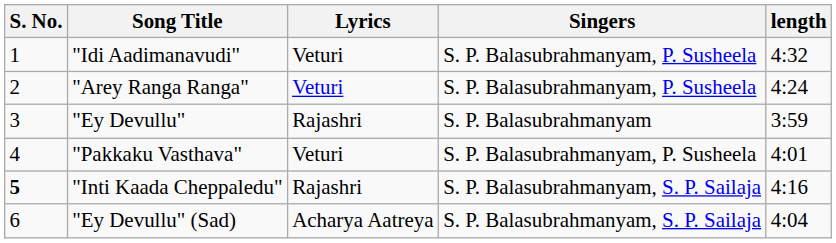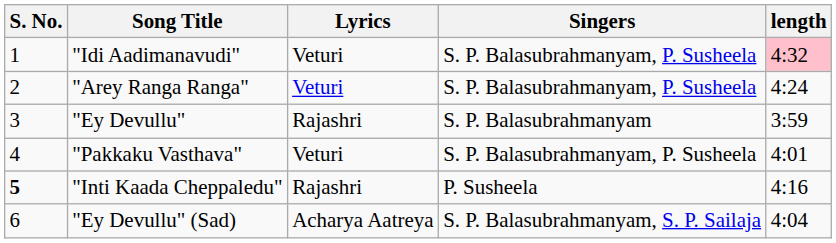 <table class="wikitable">
 <tr>
 <th>S. No.</th>
 <th>Song Title</th>
 <th>Lyrics</th>
 <th>Singers</th>
 <th>length</th>
 </tr>
 <tr>
 <td>1</td>
 <td>"Idi Aadimanavudi"</td>
 <td>Veturi</td>
 <td>S. P. Balasubrahmanyam, <a href='#'>P. Susheela</a></td>
-<td>4:32</td>
+<td style="background: pink;">4:32</td>
 </tr>
 <tr>
 <td>2</td>
 <td>"Arey Ranga Ranga"</td>
 <td><a href='#'>Veturi</a></td>
 <td>S. P. Balasubrahmanyam, <a href='#'>P. Susheela</a></td>
 <td>4:24</td>
 </tr>
 <tr>
 <td>3</td>
 <td>"Ey Devullu"</td>
 <td>Rajashri</td>
 <td>S. P. Balasubrahmanyam</td>
 <td>3:59</td>
 </tr>
 <tr>
 <td>4</td>
 <td>"Pakkaku Vasthava"</td>
 <td>Veturi</td>
 <td>S. P. Balasubrahmanyam, P. Susheela</td>
 <td>4:01</td>
 </tr>
 <tr>
 <td><strong>5</strong></td>
 <td>"Inti Kaada Cheppaledu"</td>
 <td>Rajashri</td>
-<td>S. P. Balasubrahmanyam, <a href='#'>S. P. Sailaja</a></td>
+<td>P. Susheela</td>
 <td>4:16</td>
 </tr>
 <tr>
 <td>6</td>
 <td>"Ey Devullu" (Sad)</td>
 <td>Acharya Aatreya</td>
 <td>S. P. Balasubrahmanyam, <a href='#'>S. P. Sailaja</a></td>
 <td>4:04</td>
 </tr>
 </table>
